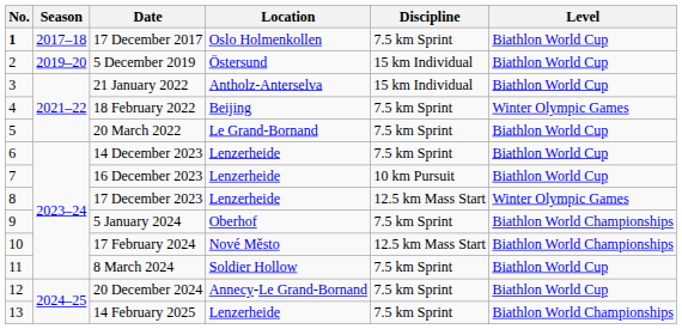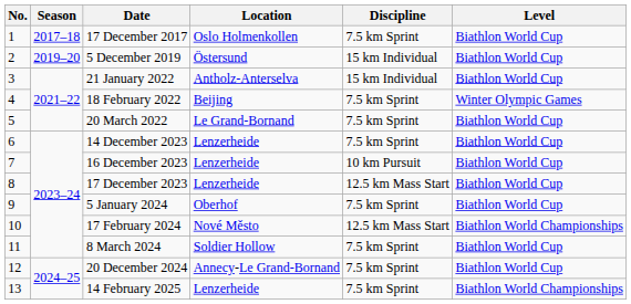 <table class="wikitable sortable">
 <tr>
 <th>No.</th>
 <th>Season</th>
 <th>Date</th>
 <th>Location</th>
 <th>Discipline</th>
 <th>Level</th>
 </tr>
 <tr>
-<td><strong>1</strong></td>
+<td>1</td>
 <td rowspan=1><a href='#'>2017–18</a></td>
 <td>17 December 2017</td>
 <td align=left> <a href='#'>Oslo Holmenkollen</a></td>
 <td>7.5 km Sprint</td>
 <td><a href='#'>Biathlon World Cup</a></td>
 </tr>
 <tr>
 <td>2</td>
 <td rowspan=1><a href='#'>2019–20</a></td>
 <td>5 December 2019</td>
 <td align=left> <a href='#'>Östersund</a></td>
 <td>15 km Individual</td>
 <td><a href='#'>Biathlon World Cup</a></td>
 </tr>
 <tr>
 <td>3</td>
 <td rowspan=3><a href='#'>2021–22</a></td>
 <td>21 January 2022</td>
 <td align=left> <a href='#'>Antholz-Anterselva</a></td>
 <td>15 km Individual</td>
 <td><a href='#'>Biathlon World Cup</a></td>
 </tr>
 <tr>
 <td>4</td>
 <td>18 February 2022</td>
 <td align=left> <a href='#'>Beijing</a></td>
 <td>7.5 km Sprint</td>
 <td><a href='#'>Winter Olympic Games</a></td>
 </tr>
 <tr>
 <td>5</td>
 <td>20 March 2022</td>
 <td align=left> <a href='#'>Le Grand-Bornand</a></td>
 <td>7.5 km Sprint</td>
 <td><a href='#'>Biathlon World Cup</a></td>
 </tr>
 <tr>
 <td>6</td>
 <td rowspan=6><a href='#'>2023–24</a></td>
 <td>14 December 2023</td>
 <td align=left> <a href='#'>Lenzerheide</a></td>
 <td>7.5 km Sprint</td>
 <td><a href='#'>Biathlon World Cup</a></td>
 </tr>
 <tr>
 <td>7</td>
 <td>16 December 2023</td>
 <td align=left> <a href='#'>Lenzerheide</a></td>
 <td>10 km Pursuit</td>
 <td><a href='#'>Biathlon World Cup</a></td>
 </tr>
 <tr>
 <td>8</td>
 <td>17 December 2023</td>
 <td align=left> <a href='#'>Lenzerheide</a></td>
 <td>12.5 km Mass Start</td>
-<td><a href='#'>Winter Olympic Games</a></td>
+<td><a href='#'>Biathlon World Cup</a></td>
 </tr>
 <tr>
 <td>9</td>
 <td>5 January 2024</td>
 <td align=left> <a href='#'>Oberhof</a></td>
 <td>7.5 km Sprint</td>
-<td><a href='#'>Biathlon World Championships</a></td>
+<td><a href='#'>Biathlon World Cup</a></td>
 </tr>
 <tr>
 <td>10</td>
 <td>17 February 2024</td>
 <td align=left> <a href='#'>Nové Město</a></td>
 <td>12.5 km Mass Start</td>
 <td><a href='#'>Biathlon World Championships</a></td>
 </tr>
 <tr>
 <td>11</td>
 <td>8 March 2024</td>
 <td align=left> <a href='#'>Soldier Hollow</a></td>
 <td>7.5 km Sprint</td>
 <td><a href='#'>Biathlon World Cup</a></td>
 </tr>
 <tr>
 <td>12</td>
 <td rowspan=2><a href='#'>2024–25</a></td>
 <td>20 December 2024</td>
 <td align=left> <a href='#'>Annecy</a>-<a href='#'>Le Grand-Bornand</a></td>
 <td>7.5 km Sprint</td>
 <td><a href='#'>Biathlon World Cup</a></td>
 </tr>
 <tr>
 <td>13</td>
 <td>14 February 2025</td>
 <td align=left> <a href='#'>Lenzerheide</a></td>
 <td>7.5 km Sprint</td>
 <td><a href='#'>Biathlon World Championships</a></td>
 </tr>
 </table>
